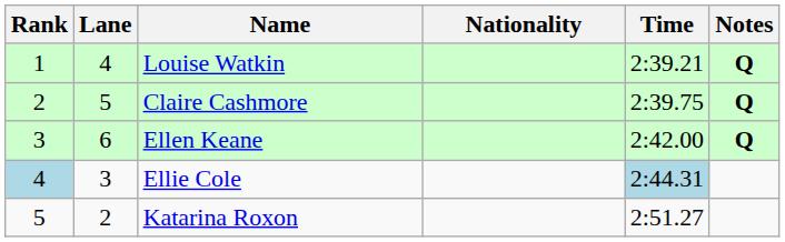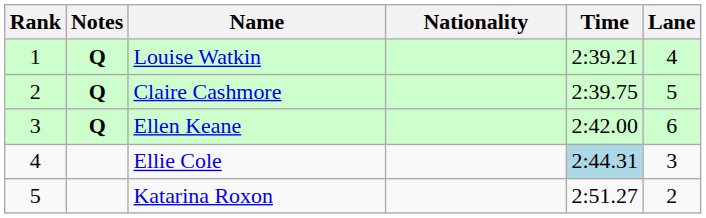 <table class="wikitable sortable" style="text-align:center">
 <tr>
 <th>Rank</th>
-<th>Lane</th>
+<th>Notes</th>
 <th style="width:180px">Name</th>
 <th style="width:125px">Nationality</th>
 <th>Time</th>
-<th>Notes</th>
+<th>Lane</th>
 </tr>
 <tr style="background:#cfc;">
 <td>1</td>
-<td>4</td>
+<td><strong>Q</strong></td>
 <td style="text-align:left;"><a href='#'>Louise Watkin</a></td>
 <td style="text-align:left;"></td>
 <td>2:39.21</td>
-<td><strong>Q</strong></td>
+<td>4</td>
 </tr>
 <tr style="background:#cfc;">
 <td>2</td>
-<td>5</td>
+<td><strong>Q</strong></td>
 <td style="text-align:left;"><a href='#'>Claire Cashmore</a></td>
 <td style="text-align:left;"></td>
 <td>2:39.75</td>
-<td><strong>Q</strong></td>
+<td>5</td>
 </tr>
 <tr style="background:#cfc;">
 <td>3</td>
-<td>6</td>
+<td><strong>Q</strong></td>
 <td style="text-align:left;"><a href='#'>Ellen Keane</a></td>
 <td style="text-align:left;"></td>
 <td>2:42.00</td>
-<td><strong>Q</strong></td>
+<td>6</td>
 </tr>
 <tr>
-<td style="background: lightblue;">4</td>
-<td>3</td>
+<td>4</td>
+<td></td>
 <td style="text-align:left;"><a href='#'>Ellie Cole</a></td>
 <td style="text-align:left;"></td>
 <td style="background: lightblue;">2:44.31</td>
-<td></td>
+<td>3</td>
 </tr>
 <tr>
 <td>5</td>
-<td>2</td>
+<td></td>
 <td style="text-align:left;"><a href='#'>Katarina Roxon</a></td>
 <td style="text-align:left;"></td>
 <td>2:51.27</td>
-<td></td>
+<td>2</td>
 </tr>
 </table>
